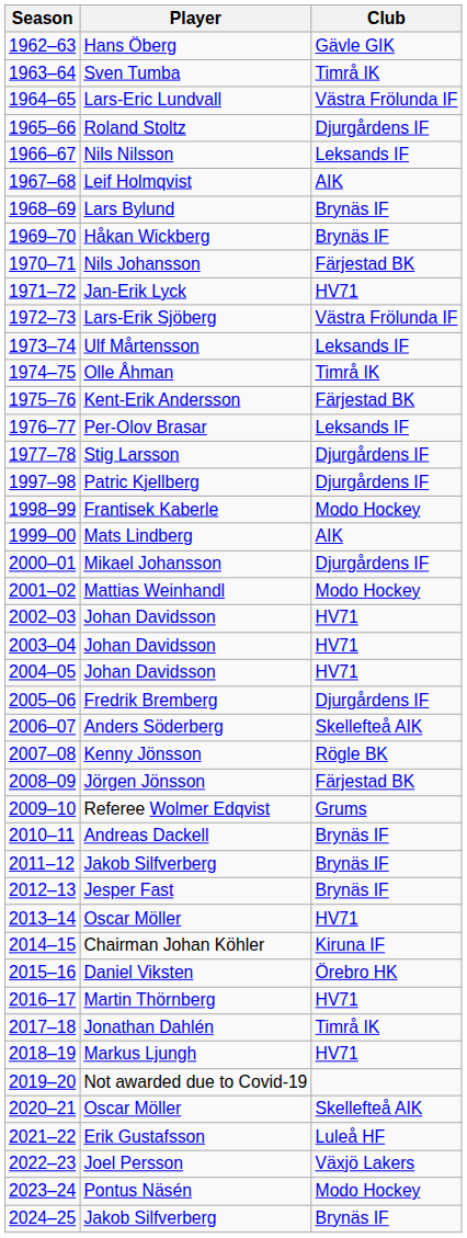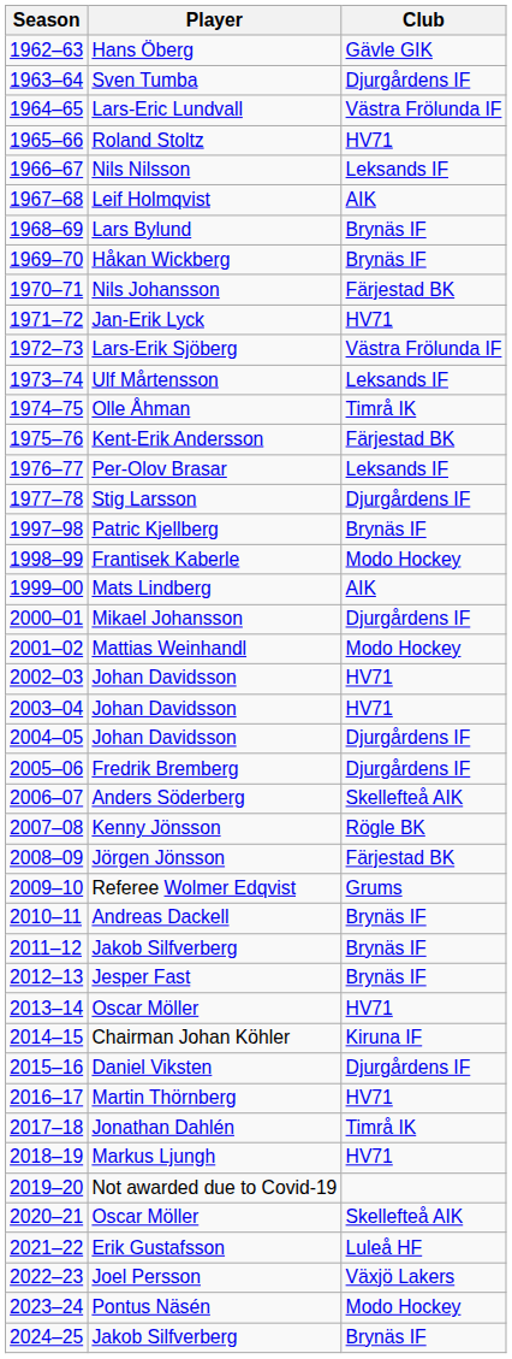 <table class="wikitable sortable">
 <tr>
 <th>Season</th>
 <th>Player</th>
 <th>Club</th>
 </tr>
 <tr>
 <td><a href='#'>1962–63</a></td>
 <td><a href='#'>Hans Öberg</a></td>
 <td><a href='#'>Gävle GIK</a></td>
 </tr>
 <tr>
 <td><a href='#'>1963–64</a></td>
 <td><a href='#'>Sven Tumba</a></td>
-<td><a href='#'>Timrå IK</a></td>
+<td><a href='#'>Djurgårdens IF</a></td>
 </tr>
 <tr>
 <td><a href='#'>1964–65</a></td>
 <td><a href='#'>Lars-Eric Lundvall</a></td>
 <td><a href='#'>Västra Frölunda IF</a></td>
 </tr>
 <tr>
 <td><a href='#'>1965–66</a></td>
 <td><a href='#'>Roland Stoltz</a></td>
-<td><a href='#'>Djurgårdens IF</a></td>
+<td><a href='#'>HV71</a></td>
 </tr>
 <tr>
 <td><a href='#'>1966–67</a></td>
 <td><a href='#'>Nils Nilsson</a></td>
 <td><a href='#'>Leksands IF</a></td>
 </tr>
 <tr>
 <td><a href='#'>1967–68</a></td>
 <td><a href='#'>Leif Holmqvist</a></td>
 <td><a href='#'>AIK</a></td>
 </tr>
 <tr>
 <td><a href='#'>1968–69</a></td>
 <td><a href='#'>Lars Bylund</a></td>
 <td><a href='#'>Brynäs IF</a></td>
 </tr>
 <tr>
 <td><a href='#'>1969–70</a></td>
 <td><a href='#'>Håkan Wickberg</a></td>
 <td><a href='#'>Brynäs IF</a></td>
 </tr>
 <tr>
 <td><a href='#'>1970–71</a></td>
 <td><a href='#'>Nils Johansson</a></td>
 <td><a href='#'>Färjestad BK</a></td>
 </tr>
 <tr>
 <td><a href='#'>1971–72</a></td>
 <td><a href='#'>Jan-Erik Lyck</a></td>
 <td><a href='#'>HV71</a></td>
 </tr>
 <tr>
 <td><a href='#'>1972–73</a></td>
 <td><a href='#'>Lars-Erik Sjöberg</a></td>
 <td><a href='#'>Västra Frölunda IF</a></td>
 </tr>
 <tr>
 <td><a href='#'>1973–74</a></td>
 <td><a href='#'>Ulf Mårtensson</a></td>
 <td><a href='#'>Leksands IF</a></td>
 </tr>
 <tr>
 <td><a href='#'>1974–75</a></td>
 <td><a href='#'>Olle Åhman</a></td>
 <td><a href='#'>Timrå IK</a></td>
 </tr>
 <tr>
 <td><a href='#'>1975–76</a></td>
 <td><a href='#'>Kent-Erik Andersson</a></td>
 <td><a href='#'>Färjestad BK</a></td>
 </tr>
 <tr>
 <td><a href='#'>1976–77</a></td>
 <td><a href='#'>Per-Olov Brasar</a></td>
 <td><a href='#'>Leksands IF</a></td>
 </tr>
 <tr>
 <td><a href='#'>1977–78</a></td>
 <td><a href='#'>Stig Larsson</a></td>
 <td><a href='#'>Djurgårdens IF</a></td>
 </tr>
 <tr>
 <td><a href='#'>1997–98</a></td>
 <td><a href='#'>Patric Kjellberg</a></td>
-<td><a href='#'>Djurgårdens IF</a></td>
+<td><a href='#'>Brynäs IF</a></td>
 </tr>
 <tr>
 <td><a href='#'>1998–99</a></td>
 <td><a href='#'>Frantisek Kaberle</a></td>
 <td><a href='#'>Modo Hockey</a></td>
 </tr>
 <tr>
 <td><a href='#'>1999–00</a></td>
 <td><a href='#'>Mats Lindberg</a></td>
 <td><a href='#'>AIK</a></td>
 </tr>
 <tr>
 <td><a href='#'>2000–01</a></td>
 <td><a href='#'>Mikael Johansson</a></td>
 <td><a href='#'>Djurgårdens IF</a></td>
 </tr>
 <tr>
 <td><a href='#'>2001–02</a></td>
 <td><a href='#'>Mattias Weinhandl</a></td>
 <td><a href='#'>Modo Hockey</a></td>
 </tr>
 <tr>
 <td><a href='#'>2002–03</a></td>
 <td><a href='#'>Johan Davidsson</a></td>
 <td><a href='#'>HV71</a></td>
 </tr>
 <tr>
 <td><a href='#'>2003–04</a></td>
 <td><a href='#'>Johan Davidsson</a></td>
 <td><a href='#'>HV71</a></td>
 </tr>
 <tr>
 <td><a href='#'>2004–05</a></td>
 <td><a href='#'>Johan Davidsson</a></td>
-<td><a href='#'>HV71</a></td>
+<td><a href='#'>Djurgårdens IF</a></td>
 </tr>
 <tr>
 <td><a href='#'>2005–06</a></td>
 <td><a href='#'>Fredrik Bremberg</a></td>
 <td><a href='#'>Djurgårdens IF</a></td>
 </tr>
 <tr>
 <td><a href='#'>2006–07</a></td>
 <td><a href='#'>Anders Söderberg</a></td>
 <td><a href='#'>Skellefteå AIK</a></td>
 </tr>
 <tr>
 <td><a href='#'>2007–08</a></td>
 <td><a href='#'>Kenny Jönsson</a></td>
 <td><a href='#'>Rögle BK</a></td>
 </tr>
 <tr>
 <td><a href='#'>2008–09</a></td>
 <td><a href='#'>Jörgen Jönsson</a></td>
 <td><a href='#'>Färjestad BK</a></td>
 </tr>
 <tr>
 <td><a href='#'>2009–10</a></td>
 <td>Referee <a href='#'>Wolmer Edqvist</a></td>
 <td><a href='#'>Grums</a></td>
 </tr>
 <tr>
 <td><a href='#'>2010–11</a></td>
 <td><a href='#'>Andreas Dackell</a></td>
 <td><a href='#'>Brynäs IF</a></td>
 </tr>
 <tr>
 <td><a href='#'>2011–12</a></td>
 <td><a href='#'>Jakob Silfverberg</a></td>
 <td><a href='#'>Brynäs IF</a></td>
 </tr>
 <tr>
 <td><a href='#'>2012–13</a></td>
 <td><a href='#'>Jesper Fast</a></td>
 <td><a href='#'>Brynäs IF</a></td>
 </tr>
 <tr>
 <td><a href='#'>2013–14</a></td>
 <td><a href='#'>Oscar Möller</a></td>
 <td><a href='#'>HV71</a></td>
 </tr>
 <tr>
 <td><a href='#'>2014–15</a></td>
 <td>Chairman Johan Köhler</td>
 <td><a href='#'>Kiruna IF</a></td>
 </tr>
 <tr>
 <td><a href='#'>2015–16</a></td>
 <td><a href='#'>Daniel Viksten</a></td>
-<td><a href='#'>Örebro HK</a></td>
+<td><a href='#'>Djurgårdens IF</a></td>
 </tr>
 <tr>
 <td><a href='#'>2016–17</a></td>
 <td><a href='#'>Martin Thörnberg</a></td>
 <td><a href='#'>HV71</a></td>
 </tr>
 <tr>
 <td><a href='#'>2017–18</a></td>
 <td><a href='#'>Jonathan Dahlén</a></td>
 <td><a href='#'>Timrå IK</a></td>
 </tr>
 <tr>
 <td><a href='#'>2018–19</a></td>
 <td><a href='#'>Markus Ljungh</a></td>
 <td><a href='#'>HV71</a></td>
 </tr>
 <tr>
 <td><a href='#'>2019–20</a></td>
 <td>Not awarded due to Covid-19</td>
 <td></td>
 </tr>
 <tr>
 <td><a href='#'>2020–21</a></td>
 <td><a href='#'>Oscar Möller</a></td>
 <td><a href='#'>Skellefteå AIK</a></td>
 </tr>
 <tr>
 <td><a href='#'>2021–22</a></td>
 <td><a href='#'>Erik Gustafsson</a></td>
 <td><a href='#'>Luleå HF</a></td>
 </tr>
 <tr>
 <td><a href='#'>2022–23</a></td>
 <td><a href='#'>Joel Persson</a></td>
 <td><a href='#'>Växjö Lakers</a></td>
 </tr>
 <tr>
 <td><a href='#'>2023–24</a></td>
 <td><a href='#'>Pontus Näsén</a></td>
 <td><a href='#'>Modo Hockey</a></td>
 </tr>
 <tr>
 <td><a href='#'>2024–25</a></td>
 <td><a href='#'>Jakob Silfverberg</a></td>
 <td><a href='#'>Brynäs IF</a></td>
 </tr>
 </table>
